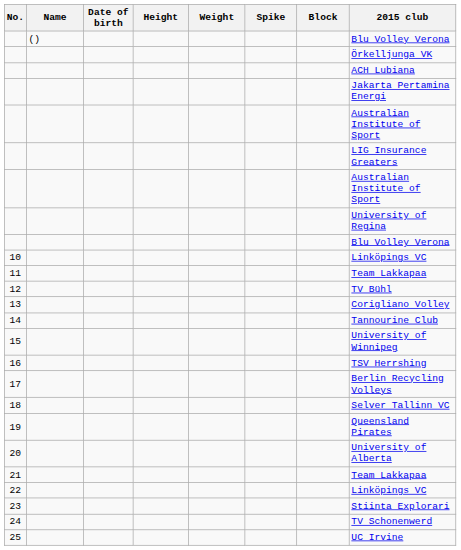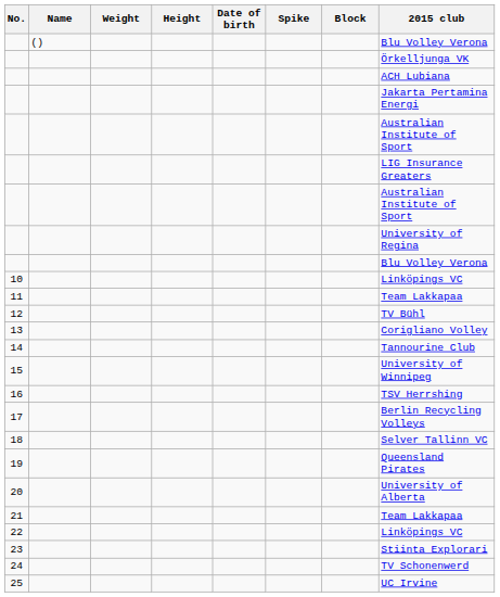 <table class="wikitable sortable" style="font-size:100%; text-align:center;">
 <tr>
 <th>No.</th>
 <th style="width:12em">Name</th>
+<th style="width:9em">Weight</th>
+<th style="width:9em">Height</th>
 <th style="width:8em">Date of birth</th>
-<th style="width:9em">Height</th>
-<th style="width:9em">Weight</th>
 <th style="width:9em">Spike</th>
 <th style="width:9em">Block</th>
 <th style="width:19em">2015 club</th>
 </tr>
 <tr>
 <td></td>
 <td align=left> ()</td>
-<td align=right></td>
 <td></td>
 <td></td>
+<td align=right></td>
 <td></td>
 <td></td>
 <td align=left> <a href='#'>Blu Volley Verona</a></td>
 </tr>
 <tr>
 <td></td>
 <td align=left></td>
-<td align=right></td>
 <td></td>
 <td></td>
+<td align=right></td>
 <td></td>
 <td></td>
 <td align=left> <a href='#'>Örkelljunga VK</a></td>
 </tr>
 <tr>
 <td></td>
 <td align=left></td>
-<td align=right></td>
 <td></td>
 <td></td>
+<td align=right></td>
 <td></td>
 <td></td>
 <td align=left> <a href='#'>ACH Lubiana</a></td>
 </tr>
 <tr>
 <td></td>
 <td align=left></td>
-<td align=right></td>
 <td></td>
 <td></td>
+<td align=right></td>
 <td></td>
 <td></td>
 <td align=left> <a href='#'>Jakarta Pertamina Energi</a></td>
 </tr>
 <tr>
 <td></td>
 <td align=left></td>
-<td align=right></td>
 <td></td>
 <td></td>
+<td align=right></td>
 <td></td>
 <td></td>
 <td align=left> <a href='#'>Australian Institute of Sport</a></td>
 </tr>
 <tr>
 <td></td>
 <td align=left></td>
-<td align=right></td>
 <td></td>
 <td></td>
+<td align=right></td>
 <td></td>
 <td></td>
 <td align=left> <a href='#'>LIG Insurance Greaters</a></td>
 </tr>
 <tr>
 <td></td>
 <td align=left></td>
-<td align=right></td>
 <td></td>
 <td></td>
+<td align=right></td>
 <td></td>
 <td></td>
 <td align=left> <a href='#'>Australian Institute of Sport</a></td>
 </tr>
 <tr>
 <td></td>
 <td align=left></td>
-<td align=right></td>
 <td></td>
 <td></td>
+<td align=right></td>
 <td></td>
 <td></td>
 <td align=left> <a href='#'>University of Regina</a></td>
 </tr>
 <tr>
 <td></td>
 <td align=left></td>
-<td align=right></td>
 <td></td>
 <td></td>
+<td align=right></td>
 <td></td>
 <td></td>
 <td align=left> <a href='#'>Blu Volley Verona</a></td>
 </tr>
 <tr>
 <td>10</td>
 <td align=left></td>
-<td align=right></td>
 <td></td>
 <td></td>
+<td align=right></td>
 <td></td>
 <td></td>
 <td align=left> <a href='#'>Linköpings VC</a></td>
 </tr>
 <tr>
 <td>11</td>
 <td align=left></td>
-<td align=right></td>
 <td></td>
 <td></td>
+<td align=right></td>
 <td></td>
 <td></td>
 <td align=left> <a href='#'>Team Lakkapaa</a></td>
 </tr>
 <tr>
 <td>12</td>
 <td align=left></td>
-<td align=right></td>
 <td></td>
 <td></td>
+<td align=right></td>
 <td></td>
 <td></td>
 <td align=left> <a href='#'>TV Bühl</a></td>
 </tr>
 <tr>
 <td>13</td>
 <td align=left></td>
-<td align=right></td>
 <td></td>
 <td></td>
+<td align=right></td>
 <td></td>
 <td></td>
 <td align=left> <a href='#'>Corigliano Volley</a></td>
 </tr>
 <tr>
 <td>14</td>
 <td align=left></td>
-<td align=right></td>
 <td></td>
 <td></td>
+<td align=right></td>
 <td></td>
 <td></td>
 <td align=left> <a href='#'>Tannourine Club</a></td>
 </tr>
 <tr>
 <td>15</td>
 <td align=left></td>
-<td align=right></td>
 <td></td>
 <td></td>
+<td align=right></td>
 <td></td>
 <td></td>
 <td align=left> <a href='#'>University of Winnipeg</a></td>
 </tr>
 <tr>
 <td>16</td>
 <td align=left></td>
-<td align=right></td>
 <td></td>
 <td></td>
+<td align=right></td>
 <td></td>
 <td></td>
 <td align=left> <a href='#'>TSV Herrshing</a></td>
 </tr>
 <tr>
 <td>17</td>
 <td align=left></td>
-<td align=right></td>
 <td></td>
 <td></td>
+<td align=right></td>
 <td></td>
 <td></td>
 <td align=left> <a href='#'>Berlin Recycling Volleys</a></td>
 </tr>
 <tr>
 <td>18</td>
 <td align=left></td>
-<td align=right></td>
 <td></td>
 <td></td>
+<td align=right></td>
 <td></td>
 <td></td>
 <td align=left> <a href='#'>Selver Tallinn VC</a></td>
 </tr>
 <tr>
 <td>19</td>
 <td align=left></td>
-<td align=right></td>
 <td></td>
 <td></td>
+<td align=right></td>
 <td></td>
 <td></td>
 <td align=left> <a href='#'>Queensland Pirates</a></td>
 </tr>
 <tr>
 <td>20</td>
 <td align=left></td>
-<td align=right></td>
 <td></td>
 <td></td>
+<td align=right></td>
 <td></td>
 <td></td>
 <td align=left> <a href='#'>University of Alberta</a></td>
 </tr>
 <tr>
 <td>21</td>
 <td align=left></td>
-<td align=right></td>
 <td></td>
 <td></td>
+<td align=right></td>
 <td></td>
 <td></td>
 <td align=left> <a href='#'>Team Lakkapaa</a></td>
 </tr>
 <tr>
 <td>22</td>
 <td align=left></td>
-<td align=right></td>
 <td></td>
 <td></td>
+<td align=right></td>
 <td></td>
 <td></td>
 <td align=left> <a href='#'>Linköpings VC</a></td>
 </tr>
 <tr>
 <td>23</td>
 <td align=left></td>
-<td align=right></td>
 <td></td>
 <td></td>
+<td align=right></td>
 <td></td>
 <td></td>
 <td align=left> <a href='#'>Stiinta Explorari</a></td>
 </tr>
 <tr>
 <td>24</td>
 <td align=left></td>
-<td align=right></td>
 <td></td>
 <td></td>
+<td align=right></td>
 <td></td>
 <td></td>
 <td align=left> <a href='#'>TV Schonenwerd</a></td>
 </tr>
 <tr>
 <td>25</td>
 <td align=left></td>
-<td align=right></td>
 <td></td>
 <td></td>
+<td align=right></td>
 <td></td>
 <td></td>
 <td align=left> <a href='#'>UC Irvine</a></td>
 </tr>
 </table>
